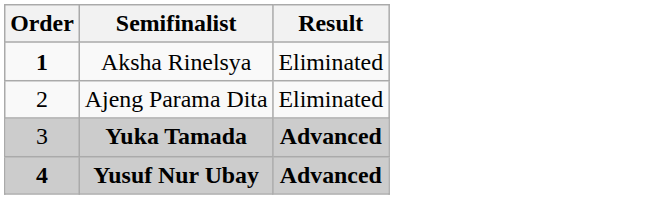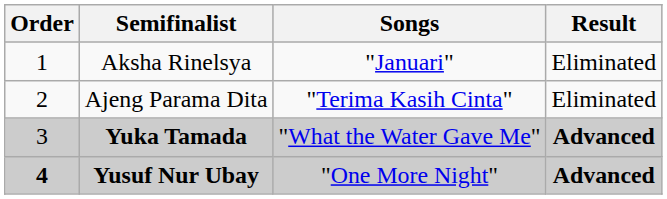 <table class="wikitable plainrowheaders" style="text-align:center;">
 <tr>
 <th scope="col">Order</th>
 <th scope="col">Semifinalist</th>
+<th scope="col">Songs</th>
 <th scope="col">Result</th>
 </tr>
 <tr>
-<td><strong>1</strong></td>
+<td>1</td>
 <td>Aksha Rinelsya</td>
+<td>"<a href='#'>Januari</a>"</td>
 <td>Eliminated</td>
 </tr>
 <tr>
 <td>2</td>
 <td>Ajeng Parama Dita</td>
+<td>"<a href='#'>Terima Kasih Cinta</a>"</td>
 <td>Eliminated</td>
 </tr>
 <tr style="background:#ccc;">
 <td>3</td>
 <td><strong>Yuka Tamada</strong></td>
+<td>"<a href='#'>What the Water Gave Me</a>"</td>
 <td><strong>Advanced</strong></td>
 </tr>
 <tr style="background:#ccc;">
 <td><strong>4</strong></td>
 <td><strong>Yusuf Nur Ubay</strong></td>
+<td>"<a href='#'>One More Night</a>"</td>
 <td><strong>Advanced</strong></td>
 </tr>
 </table>
